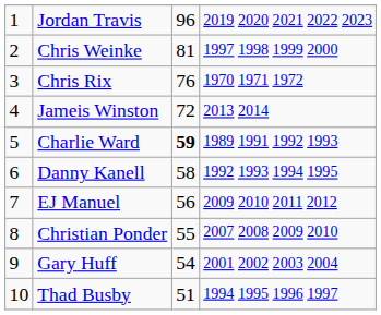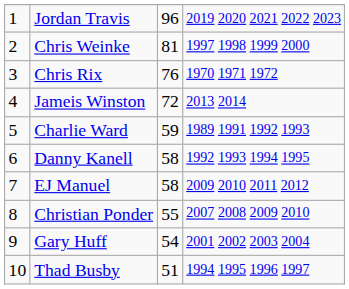 <table class="wikitable">
 <tr>
 </tr>
 <tr>
 <td>1</td>
 <td><a href='#'>Jordan Travis</a></td>
 <td><abbr>96</abbr></td>
 <td style="font-size:80%;"><a href='#'>2019</a> <a href='#'>2020</a> <a href='#'>2021</a> <a href='#'>2022</a> <a href='#'>2023</a></td>
 </tr>
 <tr>
 <td>2</td>
 <td><a href='#'>Chris Weinke</a></td>
 <td><abbr>81</abbr></td>
 <td style="font-size:80%;"><a href='#'>1997</a> <a href='#'>1998</a> <a href='#'>1999</a> <a href='#'>2000</a></td>
 </tr>
 <tr>
 <td>3</td>
 <td><a href='#'>Chris Rix</a></td>
 <td><abbr>76</abbr></td>
 <td style="font-size:80%;"><a href='#'>1970</a> <a href='#'>1971</a> <a href='#'>1972</a></td>
 </tr>
 <tr>
 <td>4</td>
 <td><a href='#'>Jameis Winston</a></td>
 <td><abbr>72</abbr></td>
 <td style="font-size:80%;"><a href='#'>2013</a> <a href='#'>2014</a></td>
 </tr>
 <tr>
 <td>5</td>
 <td><a href='#'>Charlie Ward</a></td>
-<td><strong><abbr>59</abbr></strong></td>
+<td><abbr>59</abbr></td>
 <td style="font-size:80%;"><a href='#'>1989</a> <a href='#'>1991</a> <a href='#'>1992</a> <a href='#'>1993</a></td>
 </tr>
 <tr>
 <td>6</td>
 <td><a href='#'>Danny Kanell</a></td>
 <td><abbr>58</abbr></td>
 <td style="font-size:80%;"><a href='#'>1992</a> <a href='#'>1993</a> <a href='#'>1994</a> <a href='#'>1995</a></td>
 </tr>
 <tr>
 <td>7</td>
 <td><a href='#'>EJ Manuel</a></td>
-<td><abbr>56</abbr></td>
+<td><abbr>58</abbr></td>
 <td style="font-size:80%;"><a href='#'>2009</a> <a href='#'>2010</a> <a href='#'>2011</a> <a href='#'>2012</a></td>
 </tr>
 <tr>
 <td>8</td>
 <td><a href='#'>Christian Ponder</a></td>
 <td><abbr>55</abbr></td>
 <td style="font-size:80%;"><a href='#'>2007</a> <a href='#'>2008</a> <a href='#'>2009</a> <a href='#'>2010</a></td>
 </tr>
 <tr>
 <td>9</td>
 <td><a href='#'>Gary Huff</a></td>
 <td><abbr>54</abbr></td>
 <td style="font-size:80%;"><a href='#'>2001</a> <a href='#'>2002</a> <a href='#'>2003</a> <a href='#'>2004</a></td>
 </tr>
 <tr>
 <td>10</td>
 <td><a href='#'>Thad Busby</a></td>
 <td><abbr>51</abbr></td>
 <td style="font-size:80%;"><a href='#'>1994</a> <a href='#'>1995</a> <a href='#'>1996</a> <a href='#'>1997</a></td>
 </tr>
 </table>
